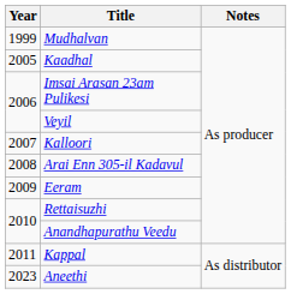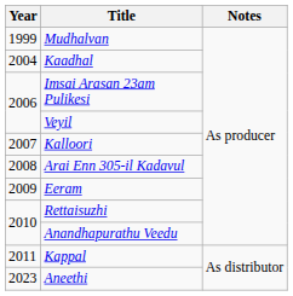 <table class="wikitable sortable">
 <tr>
 <th scope="col" rowspan="2" style="width:33px;">Year</th>
 <th scope="col" rowspan="2" style="width:175px;">Title</th>
 <th scope="col" rowspan="2" class="unsortable">Notes</th>
 </tr>
 <tr>
 </tr>
 <tr>
 <td>1999</td>
 <td style="text-align:left;"><em><a href='#'>Mudhalvan</a></em></td>
 <td rowspan="9">As producer</td>
 </tr>
 <tr>
-<td>2005</td>
+<td>2004</td>
 <td style="text-align:left;"><em><a href='#'>Kaadhal</a></em></td>
 </tr>
 <tr>
 <td rowspan="2">2006</td>
 <td style="text-align:left;"><em><a href='#'>Imsai Arasan 23am Pulikesi</a></em></td>
 </tr>
 <tr>
 <td style="text-align:left;"><em><a href='#'>Veyil</a></em></td>
 </tr>
 <tr>
 <td>2007</td>
 <td style="text-align:left;"><em><a href='#'>Kalloori</a></em></td>
 </tr>
 <tr>
 <td>2008</td>
 <td style="text-align:left;"><em><a href='#'>Arai Enn 305-il Kadavul</a></em></td>
 </tr>
 <tr>
 <td>2009</td>
 <td style="text-align:left;"><em><a href='#'>Eeram</a></em></td>
 </tr>
 <tr>
 <td rowspan="2">2010</td>
 <td style="text-align:left;"><em><a href='#'>Rettaisuzhi</a></em></td>
 </tr>
 <tr>
 <td style="text-align:left;"><em><a href='#'>Anandhapurathu Veedu</a></em></td>
 </tr>
 <tr>
 <td>2011</td>
 <td style="text-align:left;"><em><a href='#'>Kappal</a></em></td>
 <td rowspan="2">As distributor</td>
 </tr>
 <tr>
 <td>2023</td>
 <td style="text-align:left;"><em><a href='#'>Aneethi</a></em></td>
 </tr>
 </table>
